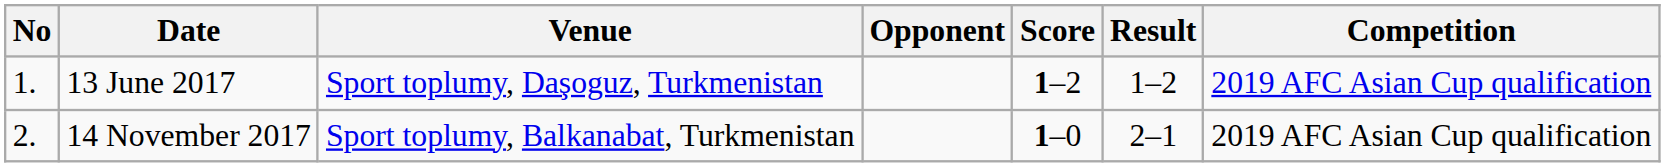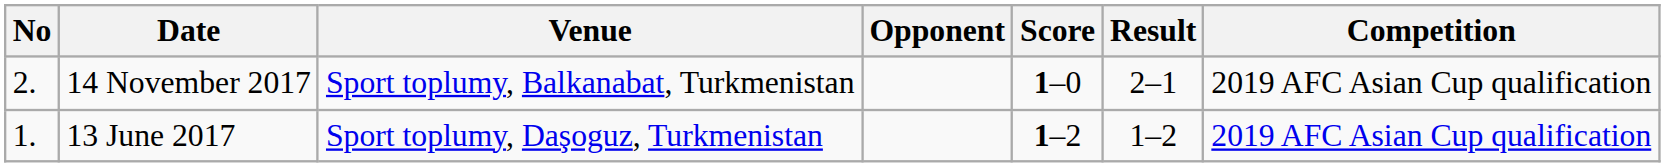 <table class="wikitable" style="font-size:85%;">
 <tr>
 <th>No</th>
 <th>Date</th>
 <th>Venue</th>
 <th>Opponent</th>
 <th>Score</th>
 <th>Result</th>
 <th>Competition</th>
 </tr>
 <tr>
+<td>2.</td>
+<td>14 November 2017</td>
+<td><a href='#'>Sport toplumy</a>, <a href='#'>Balkanabat</a>, Turkmenistan</td>
+<td></td>
+<td align=center><strong>1</strong>–0</td>
+<td align=center>2–1</td>
+<td>2019 AFC Asian Cup qualification</td>
+</tr>
+<tr>
 <td>1.</td>
 <td>13 June 2017</td>
 <td><a href='#'>Sport toplumy</a>, <a href='#'>Daşoguz</a>, <a href='#'>Turkmenistan</a></td>
 <td></td>
 <td align=center><strong>1</strong>–2</td>
 <td align=center>1–2</td>
 <td><a href='#'>2019 AFC Asian Cup qualification</a></td>
 </tr>
-<tr>
-<td>2.</td>
-<td>14 November 2017</td>
-<td><a href='#'>Sport toplumy</a>, <a href='#'>Balkanabat</a>, Turkmenistan</td>
-<td></td>
-<td align=center><strong>1</strong>–0</td>
-<td align=center>2–1</td>
-<td>2019 AFC Asian Cup qualification</td>
-</tr>
 </table>
